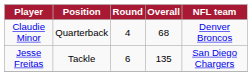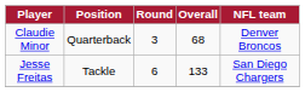 <table class="wikitable" width="65%">
 <tr>
 <th style="background:#A81933;color:#FFFFFF;">Player</th>
 <th style="background:#A81933;color:#FFFFFF;">Position</th>
 <th style="background:#A81933;color:#FFFFFF;">Round</th>
 <th style="background:#A81933;color:#FFFFFF;">Overall</th>
 <th style="background:#A81933;color:#FFFFFF;">NFL team</th>
 </tr>
 <tr align="center" bgcolor="">
 <td><a href='#'>Claudie Minor</a></td>
 <td>Quarterback</td>
-<td>4</td>
+<td>3</td>
 <td>68</td>
 <td><a href='#'>Denver Broncos</a></td>
 </tr>
 <tr align="center" bgcolor="">
 <td><a href='#'>Jesse Freitas</a></td>
 <td>Tackle</td>
 <td>6</td>
-<td>135</td>
+<td>133</td>
 <td><a href='#'>San Diego Chargers</a></td>
 </tr>
 <tr align="center" bgcolor="">
 </tr>
 </table>
